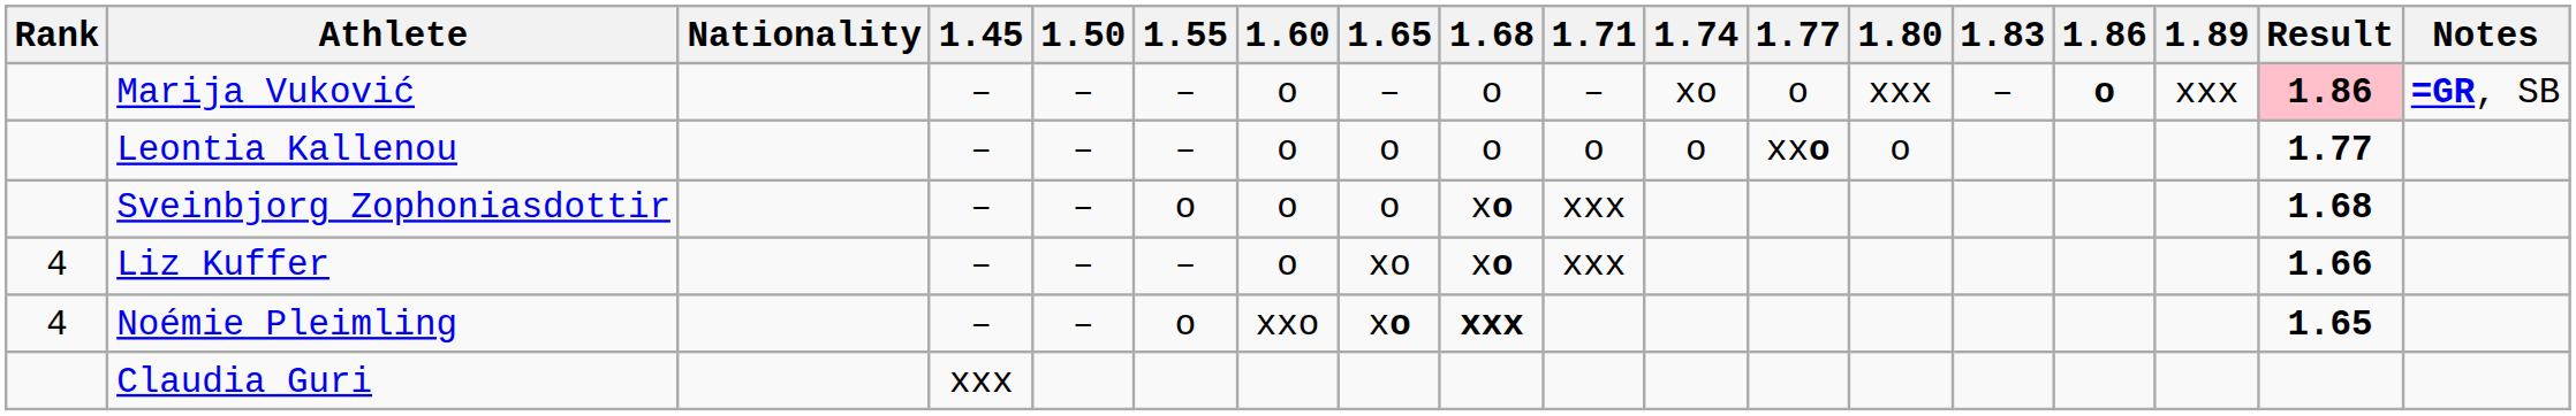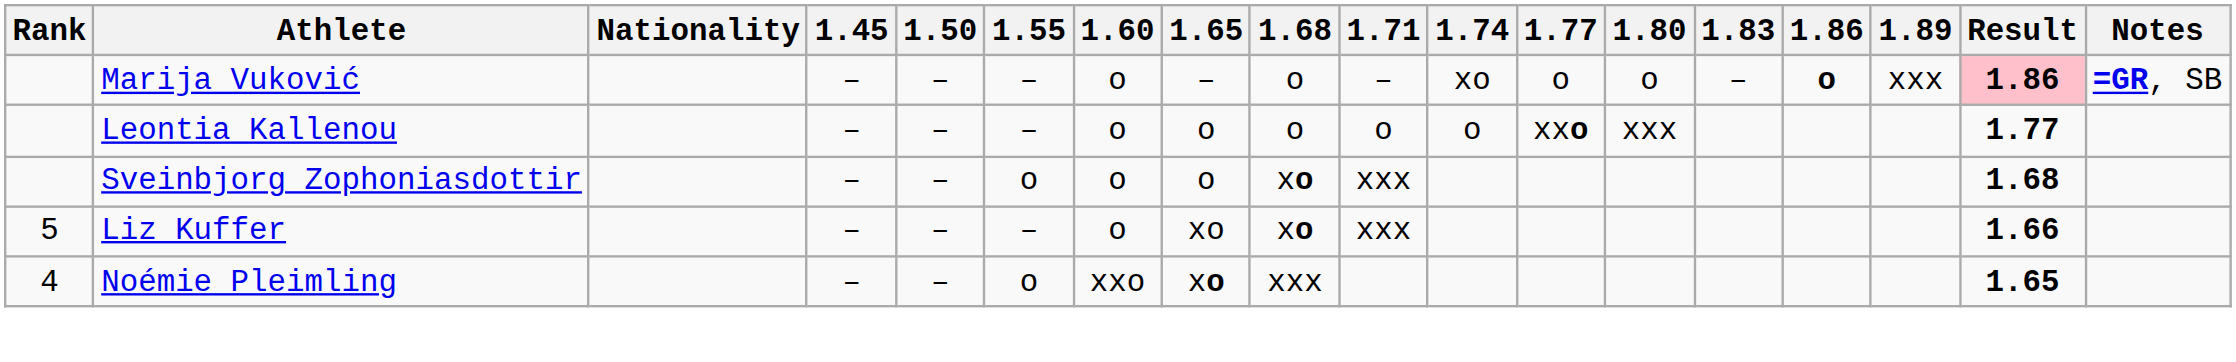 <table class="wikitable sortable" style="text-align:center">
 <tr>
 <th>Rank</th>
 <th>Athlete</th>
 <th>Nationality</th>
 <th>1.45</th>
 <th>1.50</th>
 <th>1.55</th>
 <th>1.60</th>
 <th>1.65</th>
 <th>1.68</th>
 <th>1.71</th>
 <th>1.74</th>
 <th>1.77</th>
 <th>1.80</th>
 <th>1.83</th>
 <th>1.86</th>
 <th>1.89</th>
 <th>Result</th>
 <th>Notes</th>
 </tr>
 <tr>
 <td></td>
 <td align="left"><a href='#'>Marija Vuković</a></td>
 <td align=left></td>
 <td>–</td>
 <td>–</td>
 <td>–</td>
 <td>o</td>
 <td>–</td>
 <td>o</td>
 <td>–</td>
 <td>xo</td>
 <td>o</td>
-<td>xxx</td>
+<td>o</td>
 <td>–</td>
 <td><strong>o</strong></td>
 <td>xxx</td>
 <td style="background: pink;"><strong>1.86</strong></td>
 <td><strong><a href='#'>=GR</a></strong>, SB</td>
 </tr>
 <tr>
 <td></td>
 <td align="left"><a href='#'>Leontia Kallenou</a></td>
 <td align=left></td>
 <td>–</td>
 <td>–</td>
 <td>–</td>
 <td>o</td>
 <td>o</td>
 <td>o</td>
 <td>o</td>
 <td>o</td>
 <td>xx<strong>o</strong></td>
-<td>o</td>
+<td>xxx</td>
 <td></td>
 <td></td>
 <td></td>
 <td><strong>1.77</strong></td>
 <td></td>
 </tr>
 <tr>
 <td></td>
 <td align="left"><a href='#'>Sveinbjorg Zophoniasdottir</a></td>
 <td align=left></td>
 <td>–</td>
 <td>–</td>
 <td>o</td>
 <td>o</td>
 <td>o</td>
 <td>x<strong>o</strong></td>
 <td>xxx</td>
 <td></td>
 <td></td>
 <td></td>
 <td></td>
 <td></td>
 <td></td>
 <td><strong>1.68</strong></td>
 <td></td>
 </tr>
 <tr>
-<td>4</td>
+<td>5</td>
 <td align="left"><a href='#'>Liz Kuffer</a></td>
 <td align=left></td>
 <td>–</td>
 <td>–</td>
 <td>–</td>
 <td>o</td>
 <td>xo</td>
 <td>x<strong>o</strong></td>
 <td>xxx</td>
 <td></td>
 <td></td>
 <td></td>
 <td></td>
 <td></td>
 <td></td>
 <td><strong>1.66</strong></td>
 <td></td>
 </tr>
 <tr>
 <td>4</td>
 <td align="left"><a href='#'>Noémie Pleimling</a></td>
 <td align=left></td>
 <td>–</td>
 <td>–</td>
 <td>o</td>
 <td>xxo</td>
 <td>x<strong>o</strong></td>
-<td><strong>xxx</strong></td>
+<td>xxx</td>
 <td></td>
 <td></td>
 <td></td>
 <td></td>
 <td></td>
 <td></td>
 <td></td>
 <td><strong>1.65</strong></td>
 <td></td>
 </tr>
-<tr>
-<td></td>
-<td align="left"><a href='#'>Claudia Guri</a></td>
-<td align=left></td>
-<td>xxx</td>
-<td></td>
-<td></td>
-<td></td>
-<td></td>
-<td></td>
-<td></td>
-<td></td>
-<td></td>
-<td></td>
-<td></td>
-<td></td>
-<td></td>
-<td><strong></strong></td>
-<td></td>
-</tr>
 </table>
